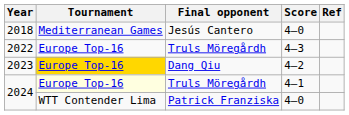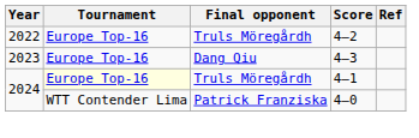 <table class="wikitable" style="font-size: 95%;">
 <tr>
 <th>Year</th>
 <th>Tournament</th>
 <th>Final opponent</th>
 <th>Score</th>
 <th>Ref</th>
 </tr>
 <tr>
-<td>2018</td>
-<td><a href='#'>Mediterranean Games</a></td>
-<td> Jesús Cantero</td>
-<td>4–0</td>
-<td></td>
-</tr>
-<tr>
 <td>2022</td>
 <td><a href='#'>Europe Top-16</a></td>
 <td> <a href='#'>Truls Möregårdh</a></td>
-<td>4–3</td>
+<td>4–2</td>
 <td></td>
 </tr>
 <tr>
 <td>2023</td>
-<td style="background: gold;"><a href='#'>Europe Top-16</a></td>
+<td><a href='#'>Europe Top-16</a></td>
 <td> <a href='#'>Dang Qiu</a></td>
-<td>4–2</td>
+<td>4–3</td>
 <td></td>
 </tr>
 <tr>
 <td rowspan="2">2024</td>
 <td style="background: lightyellow;"><a href='#'>Europe Top-16</a></td>
 <td> <a href='#'>Truls Möregårdh</a></td>
 <td>4–1</td>
 <td></td>
 </tr>
 <tr>
 <td>WTT Contender Lima</td>
 <td> <a href='#'>Patrick Franziska</a></td>
 <td>4–0</td>
 <td></td>
 </tr>
 </table>
